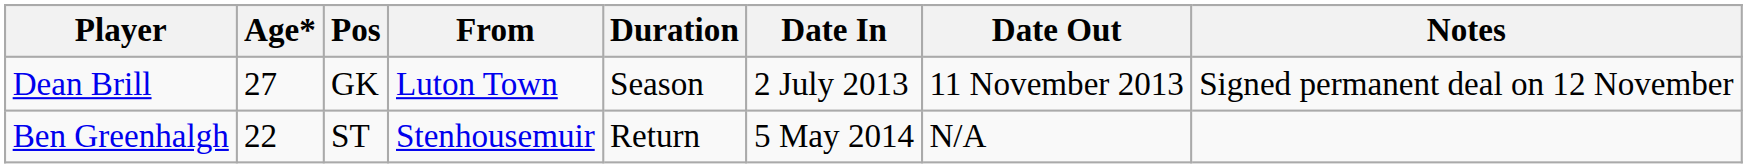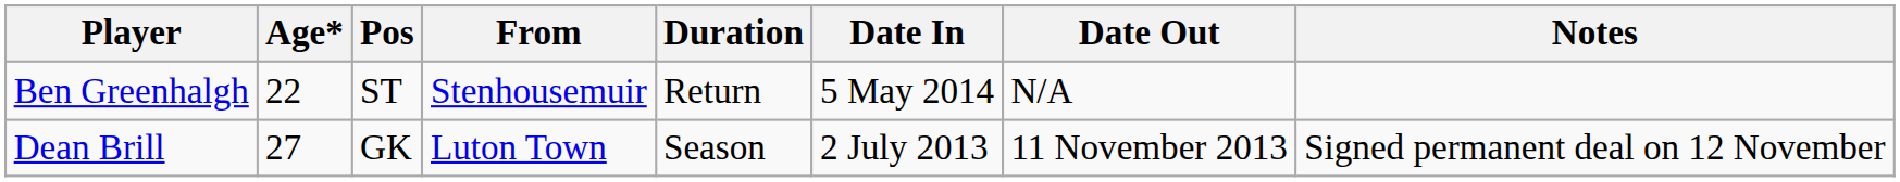 <table class="wikitable">
 <tr>
 <th>Player</th>
 <th>Age*</th>
 <th>Pos</th>
 <th>From</th>
 <th>Duration</th>
 <th>Date In</th>
 <th>Date Out</th>
 <th>Notes</th>
 </tr>
 <tr>
+<td> <a href='#'>Ben Greenhalgh</a></td>
+<td>22</td>
+<td>ST</td>
+<td> <a href='#'>Stenhousemuir</a></td>
+<td>Return</td>
+<td>5 May 2014</td>
+<td>N/A</td>
+<td></td>
+</tr>
+<tr>
 <td> <a href='#'>Dean Brill</a></td>
 <td>27</td>
 <td>GK</td>
 <td> <a href='#'>Luton Town</a></td>
 <td>Season</td>
 <td>2 July 2013</td>
 <td>11 November 2013</td>
 <td>Signed permanent deal on 12 November</td>
 </tr>
-<tr>
-<td> <a href='#'>Ben Greenhalgh</a></td>
-<td>22</td>
-<td>ST</td>
-<td> <a href='#'>Stenhousemuir</a></td>
-<td>Return</td>
-<td>5 May 2014</td>
-<td>N/A</td>
-<td></td>
-</tr>
 </table>
